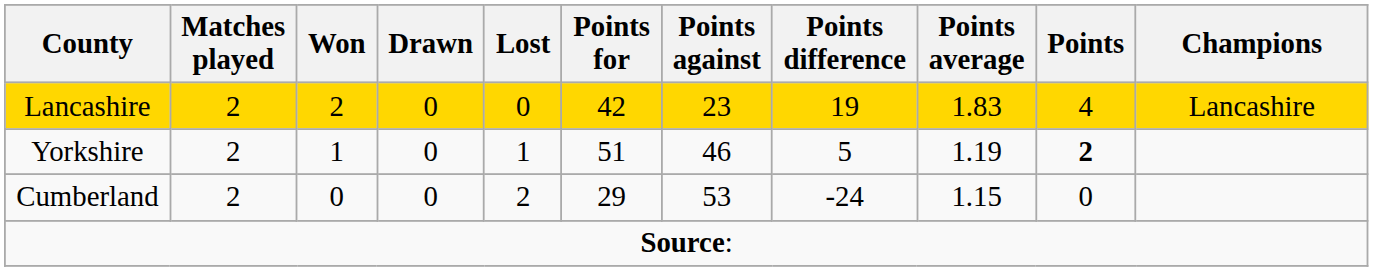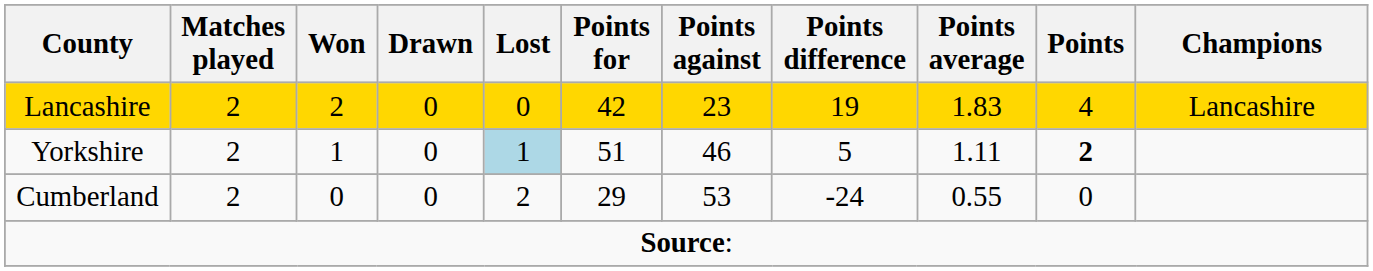 <table class="wikitable plainrowheaders" style="text-align: center; width: 60%">
 <tr>
 <th scope="col" style="width: 5%;">County</th>
 <th scope="col" style="width: 5%;">Matches played</th>
 <th scope="col" style="width: 5%;">Won</th>
 <th scope="col" style="width: 5%;">Drawn</th>
 <th scope="col" style="width: 5%;">Lost</th>
 <th scope="col" style="width: 5%;">Points for</th>
 <th scope="col" style="width: 5%;">Points against</th>
 <th scope="col" style="width: 5%;">Points difference</th>
 <th scope="col" style="width: 5%;">Points average</th>
 <th scope="col" style="width: 5%;">Points</th>
 <th scope="col" style="width: 15%;">Champions</th>
 </tr>
 <tr style="background: gold;">
 <td>Lancashire</td>
 <td>2</td>
 <td>2</td>
 <td>0</td>
 <td>0</td>
 <td>42</td>
 <td>23</td>
 <td>19</td>
 <td>1.83</td>
 <td>4</td>
 <td>Lancashire</td>
 </tr>
 <tr>
 <td>Yorkshire</td>
 <td>2</td>
 <td>1</td>
 <td>0</td>
-<td>1</td>
+<td style="background: lightblue;">1</td>
 <td>51</td>
 <td>46</td>
 <td>5</td>
-<td>1.19</td>
+<td>1.11</td>
 <td><strong>2</strong></td>
 <td></td>
 </tr>
 <tr>
 <td>Cumberland</td>
 <td>2</td>
 <td>0</td>
 <td>0</td>
 <td>2</td>
 <td>29</td>
 <td>53</td>
 <td>-24</td>
-<td>1.15</td>
+<td>0.55</td>
 <td>0</td>
 <td></td>
 </tr>
 <tr>
 <td colspan="11"><strong>Source</strong>:</td>
 </tr>
 </table>
